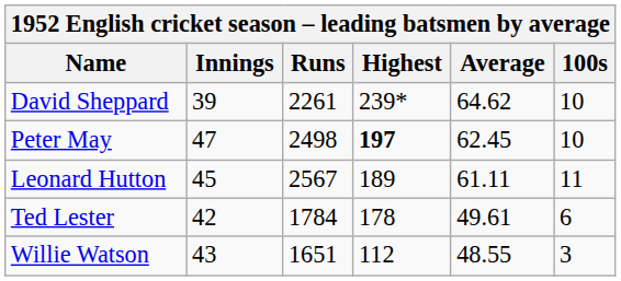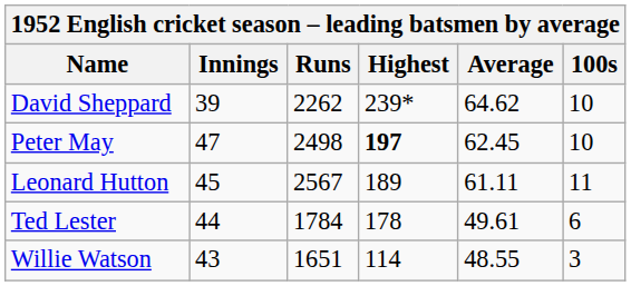 <table class="wikitable">
 <tr>
 <th bgcolor="#efefef" colspan="7">1952 English cricket season – leading batsmen by average</th>
 </tr>
 <tr bgcolor="#efefef">
 <th>Name</th>
 <th>Innings</th>
 <th>Runs</th>
 <th>Highest</th>
 <th>Average</th>
 <th>100s</th>
 </tr>
 <tr>
 <td><a href='#'>David Sheppard</a></td>
 <td>39</td>
-<td>2261</td>
+<td>2262</td>
 <td>239*</td>
 <td>64.62</td>
 <td>10</td>
 </tr>
 <tr>
 <td><a href='#'>Peter May</a></td>
 <td>47</td>
 <td>2498</td>
 <td><strong>197</strong></td>
 <td>62.45</td>
 <td>10</td>
 </tr>
 <tr>
 <td><a href='#'>Leonard Hutton</a></td>
 <td>45</td>
 <td>2567</td>
 <td>189</td>
 <td>61.11</td>
 <td>11</td>
 </tr>
 <tr>
 <td><a href='#'>Ted Lester</a></td>
-<td>42</td>
+<td>44</td>
 <td>1784</td>
 <td>178</td>
 <td>49.61</td>
 <td>6</td>
 </tr>
 <tr>
 <td><a href='#'>Willie Watson</a></td>
 <td>43</td>
 <td>1651</td>
-<td>112</td>
+<td>114</td>
 <td>48.55</td>
 <td>3</td>
 </tr>
 </table>
